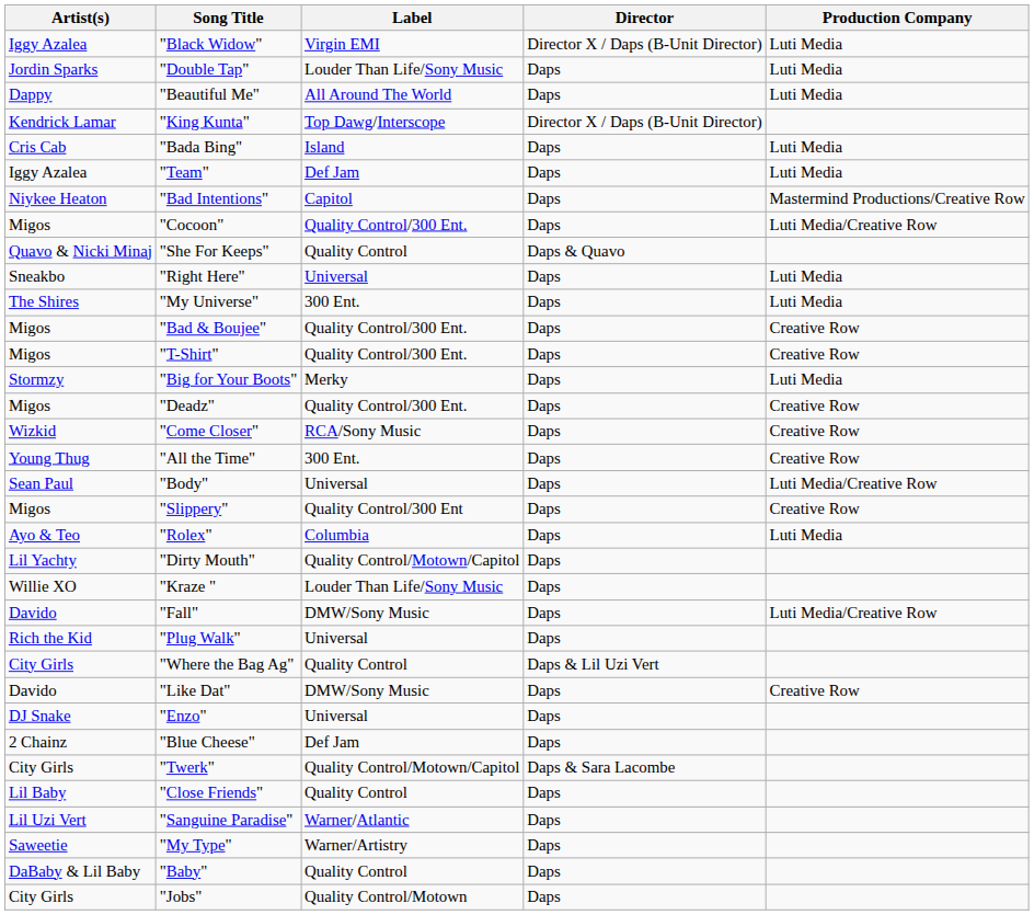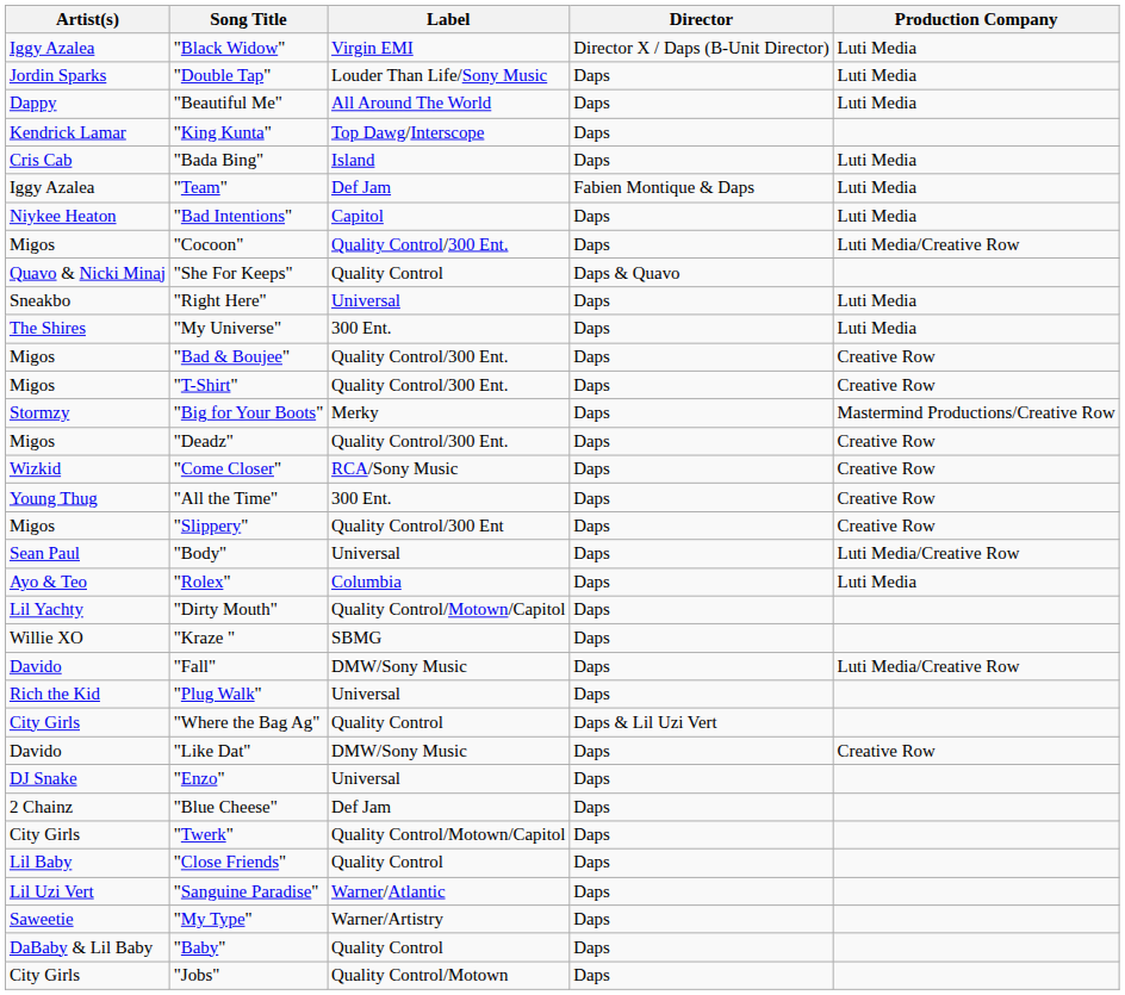 <table class="wikitable">
 <tr>
 <th><strong>Artist(s)</strong></th>
 <th><strong>Song Title</strong></th>
 <th><strong>Label</strong></th>
 <th><strong>Director</strong></th>
 <th><strong>Production Company</strong></th>
 </tr>
 <tr>
 <td><a href='#'>Iggy Azalea</a></td>
 <td>"<a href='#'>Black Widow</a>" </td>
 <td><a href='#'>Virgin EMI</a></td>
 <td>Director X / Daps (B-Unit Director)</td>
 <td>Luti Media</td>
 </tr>
 <tr>
 <td><a href='#'>Jordin Sparks</a></td>
 <td>"<a href='#'>Double Tap</a>" </td>
 <td>Louder Than Life/<a href='#'>Sony Music</a></td>
 <td>Daps</td>
 <td>Luti Media</td>
 </tr>
 <tr>
 <td><a href='#'>Dappy</a></td>
 <td>"Beautiful Me"</td>
 <td><a href='#'>All Around The World</a></td>
 <td>Daps</td>
 <td>Luti Media</td>
 </tr>
 <tr>
 <td><a href='#'>Kendrick Lamar</a></td>
 <td>"<a href='#'>King Kunta</a>"</td>
 <td><a href='#'>Top Dawg</a>/<a href='#'>Interscope</a></td>
-<td>Director X / Daps (B-Unit Director)</td>
+<td>Daps</td>
 <td></td>
 </tr>
 <tr>
 <td><a href='#'>Cris Cab</a></td>
 <td>"Bada Bing"</td>
 <td><a href='#'>Island</a></td>
 <td>Daps</td>
 <td>Luti Media</td>
 </tr>
 <tr>
 <td>Iggy Azalea</td>
 <td>"<a href='#'>Team</a>"</td>
 <td><a href='#'>Def Jam</a></td>
-<td>Daps</td>
+<td>Fabien Montique & Daps</td>
 <td>Luti Media</td>
 </tr>
 <tr>
 <td><a href='#'>Niykee Heaton</a></td>
 <td>"<a href='#'>Bad Intentions</a>" </td>
 <td><a href='#'>Capitol</a></td>
 <td>Daps</td>
-<td>Mastermind Productions/Creative Row</td>
+<td>Luti Media</td>
 </tr>
 <tr>
 <td>Migos</td>
 <td>"Cocoon"</td>
 <td><a href='#'>Quality Control</a>/<a href='#'>300 Ent.</a></td>
 <td>Daps</td>
 <td>Luti Media/Creative Row</td>
 </tr>
 <tr>
 <td><a href='#'>Quavo</a> & <a href='#'>Nicki Minaj</a></td>
 <td>"She For Keeps"</td>
 <td>Quality Control</td>
 <td>Daps & Quavo</td>
 <td></td>
 </tr>
 <tr>
 <td>Sneakbo</td>
 <td>"Right Here" </td>
 <td><a href='#'>Universal</a></td>
 <td>Daps</td>
 <td>Luti Media</td>
 </tr>
 <tr>
 <td><a href='#'>The Shires</a></td>
 <td>"My Universe"</td>
 <td>300 Ent.</td>
 <td>Daps</td>
 <td>Luti Media</td>
 </tr>
 <tr>
 <td>Migos</td>
 <td>"<a href='#'>Bad & Boujee</a>" </td>
 <td>Quality Control/300 Ent.</td>
 <td>Daps</td>
 <td>Creative Row</td>
 </tr>
 <tr>
 <td>Migos</td>
 <td>"<a href='#'>T-Shirt</a>"</td>
 <td>Quality Control/300 Ent.</td>
 <td>Daps</td>
 <td>Creative Row</td>
 </tr>
 <tr>
 <td><a href='#'>Stormzy</a></td>
 <td>"<a href='#'>Big for Your Boots</a>"</td>
 <td>Merky</td>
 <td>Daps</td>
-<td>Luti Media</td>
+<td>Mastermind Productions/Creative Row</td>
 </tr>
 <tr>
 <td>Migos</td>
 <td>"Deadz" </td>
 <td>Quality Control/300 Ent.</td>
 <td>Daps</td>
 <td>Creative Row</td>
 </tr>
 <tr>
 <td><a href='#'>Wizkid</a></td>
 <td>"<a href='#'>Come Closer</a>" </td>
 <td><a href='#'>RCA</a>/Sony Music</td>
 <td>Daps</td>
 <td>Creative Row</td>
 </tr>
 <tr>
 <td><a href='#'>Young Thug</a></td>
 <td>"All the Time"</td>
 <td>300 Ent.</td>
 <td>Daps</td>
 <td>Creative Row</td>
 </tr>
 <tr>
+<td>Migos</td>
+<td>"<a href='#'>Slippery</a>" </td>
+<td>Quality Control/300 Ent</td>
+<td>Daps</td>
+<td>Creative Row</td>
+</tr>
+<tr>
 <td><a href='#'>Sean Paul</a></td>
 <td>"Body" </td>
 <td>Universal</td>
 <td>Daps</td>
 <td>Luti Media/Creative Row</td>
-</tr>
-<tr>
-<td>Migos</td>
-<td>"<a href='#'>Slippery</a>" </td>
-<td>Quality Control/300 Ent</td>
-<td>Daps</td>
-<td>Creative Row</td>
 </tr>
 <tr>
 <td><a href='#'>Ayo & Teo</a></td>
 <td>"<a href='#'>Rolex</a>"</td>
 <td><a href='#'>Columbia</a></td>
 <td>Daps</td>
 <td>Luti Media</td>
 </tr>
 <tr>
 <td><a href='#'>Lil Yachty</a></td>
 <td>"Dirty Mouth"</td>
 <td>Quality Control/<a href='#'>Motown</a>/Capitol</td>
 <td>Daps</td>
 <td></td>
 </tr>
 <tr>
 <td>Willie XO</td>
 <td>"Kraze "</td>
-<td>Louder Than Life/<a href='#'>Sony Music</a></td>
+<td>SBMG</td>
 <td>Daps</td>
 <td></td>
 </tr>
 <tr>
 <td><a href='#'>Davido</a></td>
 <td>"Fall"</td>
 <td>DMW/Sony Music</td>
 <td>Daps</td>
 <td>Luti Media/Creative Row</td>
 </tr>
 <tr>
 <td><a href='#'>Rich the Kid</a></td>
 <td>"<a href='#'>Plug Walk</a>"</td>
 <td>Universal</td>
 <td>Daps</td>
 <td></td>
 </tr>
 <tr>
 <td><a href='#'>City Girls</a></td>
 <td>"Where the Bag Ag"</td>
 <td>Quality Control</td>
 <td>Daps & Lil Uzi Vert</td>
 <td></td>
 </tr>
 <tr>
 <td>Davido</td>
 <td>"Like Dat"</td>
 <td>DMW/Sony Music</td>
 <td>Daps</td>
 <td>Creative Row</td>
 </tr>
 <tr>
 <td><a href='#'>DJ Snake</a></td>
 <td>"<a href='#'>Enzo</a>"</td>
 <td>Universal</td>
 <td>Daps</td>
 <td></td>
 </tr>
 <tr>
 <td>2 Chainz</td>
 <td>"Blue Cheese" </td>
 <td>Def Jam</td>
 <td>Daps</td>
 <td></td>
 </tr>
 <tr>
 <td>City Girls</td>
 <td>"<a href='#'>Twerk</a>" </td>
 <td>Quality Control/Motown/Capitol</td>
-<td>Daps & Sara Lacombe</td>
+<td>Daps</td>
 <td></td>
 </tr>
 <tr>
 <td><a href='#'>Lil Baby</a></td>
 <td>"<a href='#'>Close Friends</a>"</td>
 <td>Quality Control</td>
 <td>Daps</td>
 <td></td>
 </tr>
 <tr>
 <td><a href='#'>Lil Uzi Vert</a></td>
 <td>"<a href='#'>Sanguine Paradise</a>"</td>
 <td><a href='#'>Warner</a>/<a href='#'>Atlantic</a></td>
 <td>Daps</td>
 <td></td>
 </tr>
 <tr>
 <td><a href='#'>Saweetie</a></td>
 <td>"<a href='#'>My Type</a>"</td>
 <td>Warner/Artistry</td>
 <td>Daps</td>
 <td></td>
 </tr>
 <tr>
 <td><a href='#'>DaBaby</a> & Lil Baby</td>
 <td>"<a href='#'>Baby</a>"</td>
 <td>Quality Control</td>
 <td>Daps</td>
 <td></td>
 </tr>
 <tr>
 <td>City Girls</td>
 <td>"Jobs"</td>
 <td>Quality Control/Motown</td>
 <td>Daps</td>
 <td></td>
 </tr>
 </table>
